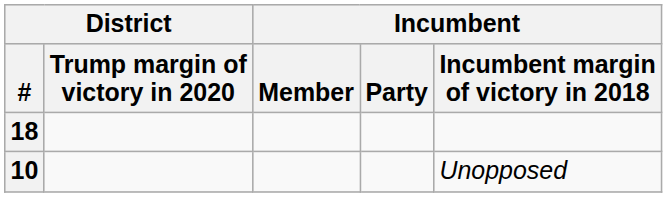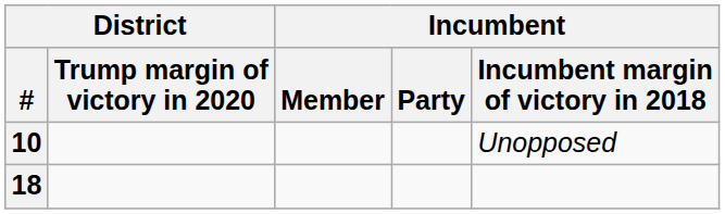 <table class="wikitable sortable">
 <tr>
 <th colspan=2>District</th>
 <th colspan=3>Incumbent</th>
 </tr>
 <tr valign=bottom>
 <th>#</th>
 <th>Trump margin of<br>victory in 2020</th>
 <th>Member</th>
 <th>Party</th>
 <th>Incumbent margin<br>of victory in 2018</th>
 </tr>
 <tr>
+<th>10</th>
+<td></td>
+<td></td>
+<td></td>
+<td><em>Unopposed</em></td>
+</tr>
+<tr>
 <th>18</th>
 <td></td>
 <td></td>
 <td></td>
 <td></td>
 </tr>
-<tr>
-<th>10</th>
-<td></td>
-<td></td>
-<td></td>
-<td><em>Unopposed</em></td>
-</tr>
 </table>
